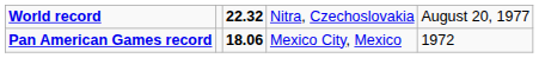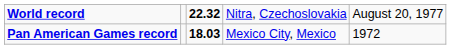 <table class="wikitable">
 <tr>
 <td><strong><a href='#'>World record</a></strong></td>
 <td></td>
 <td><strong>22.32</strong></td>
 <td><a href='#'>Nitra</a>, <a href='#'>Czechoslovakia</a></td>
 <td>August 20, 1977</td>
 </tr>
 <tr>
 <td><strong><a href='#'>Pan American Games record</a></strong></td>
 <td></td>
-<td><strong>18.06</strong></td>
+<td><strong>18.03</strong></td>
 <td><a href='#'>Mexico City</a>, <a href='#'>Mexico</a></td>
 <td>1972</td>
 </tr>
 </table>
